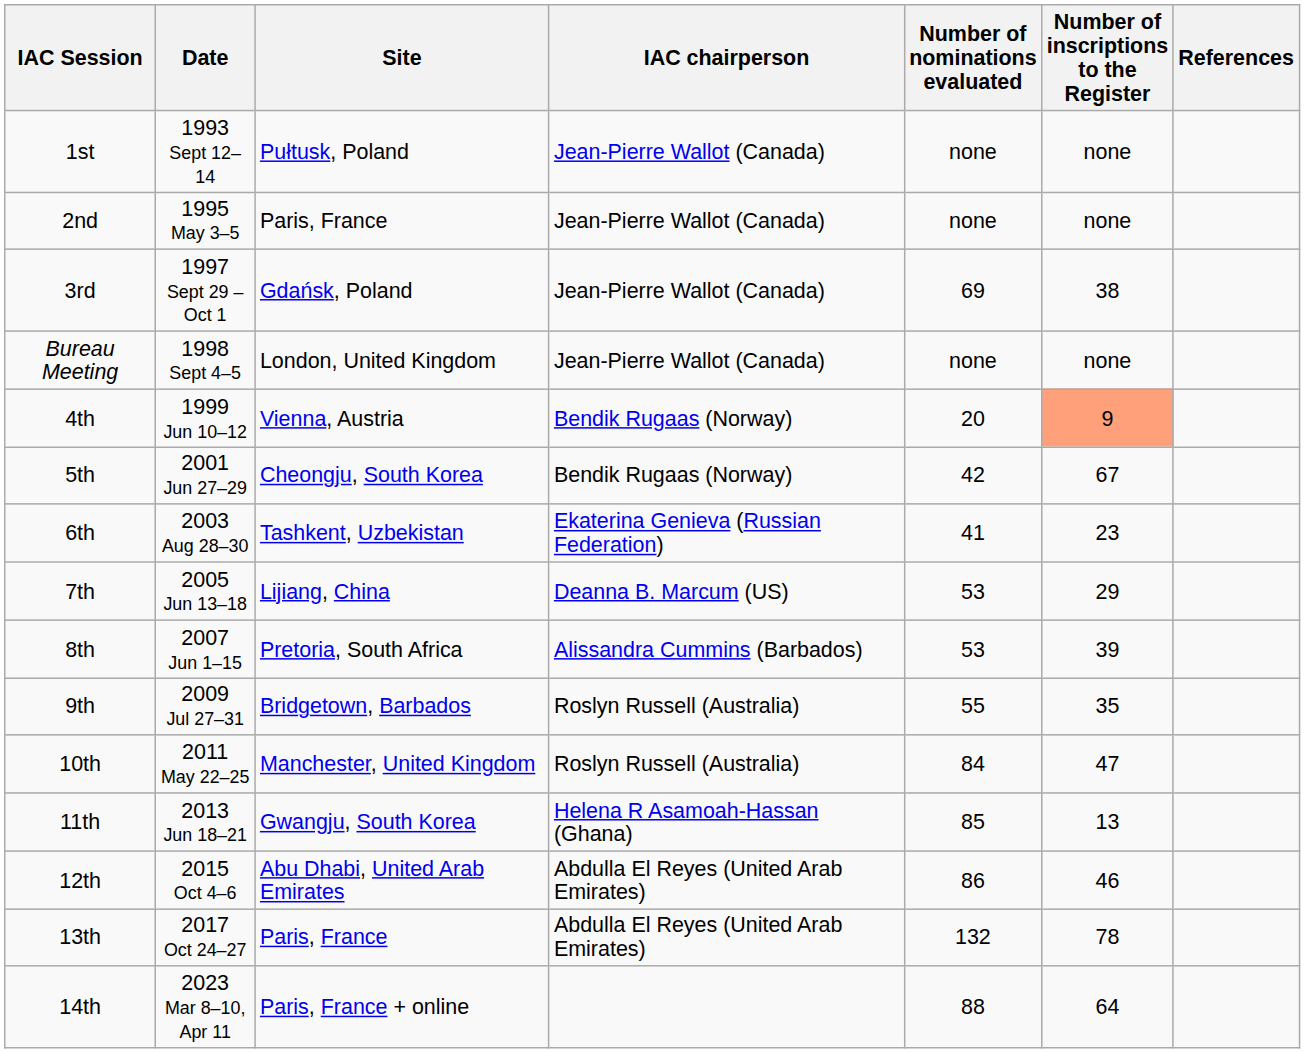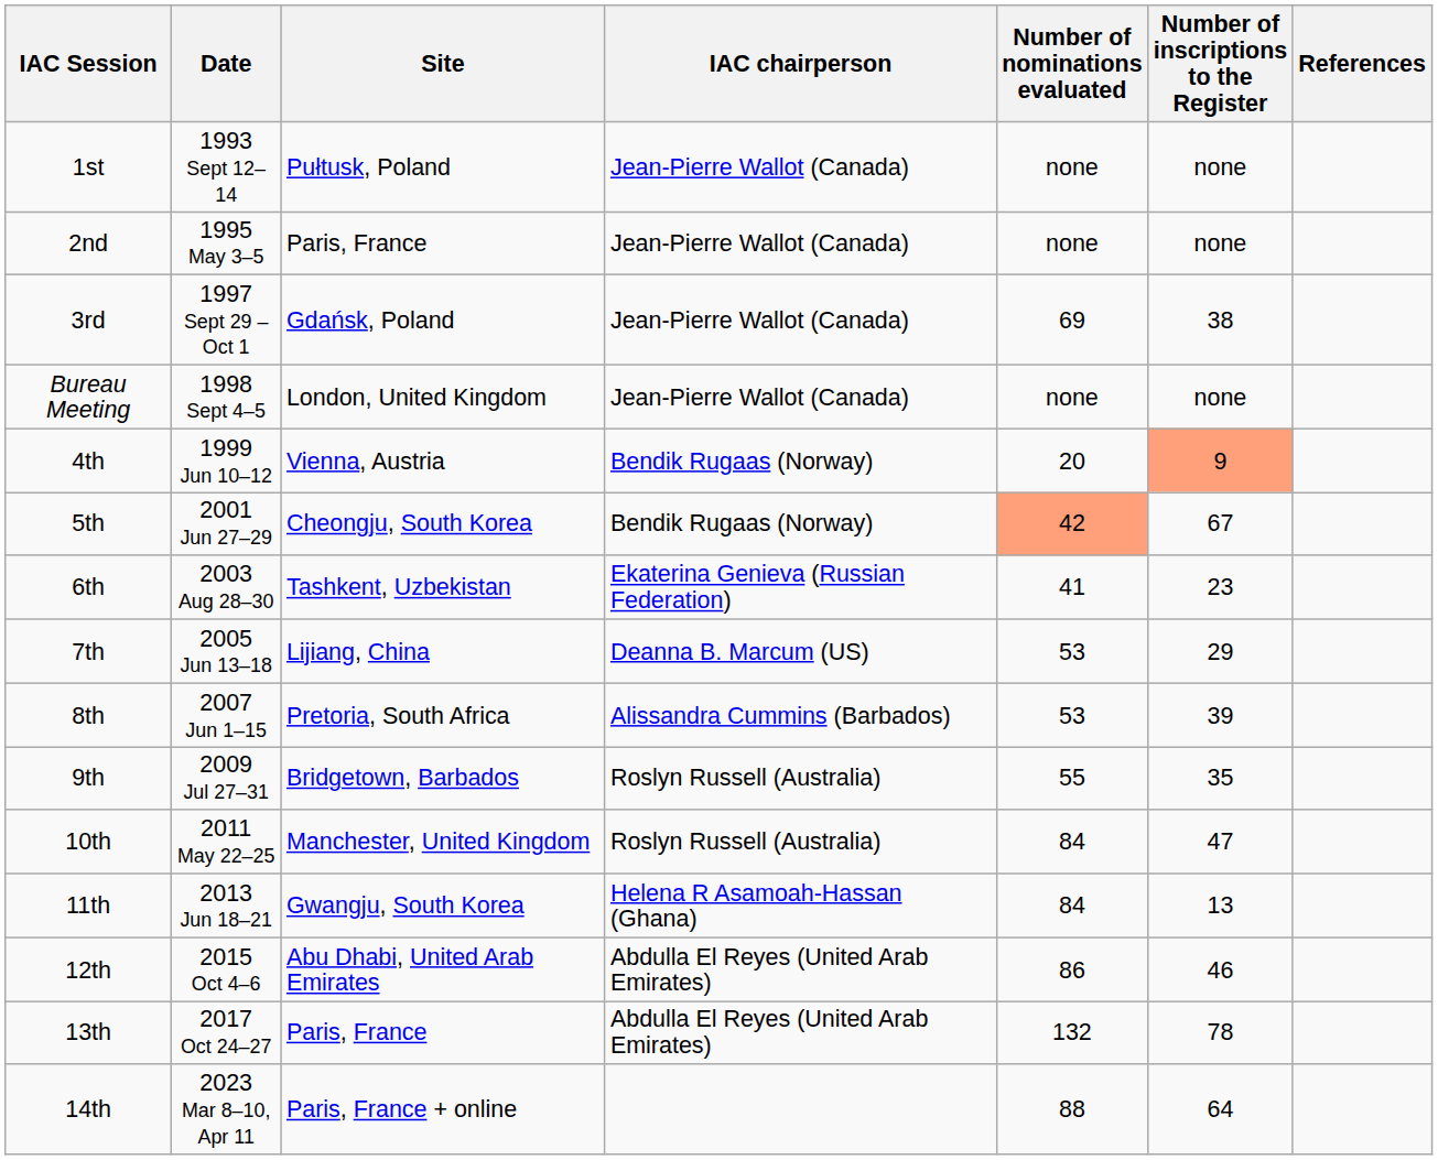 <table class="wikitable sortable" style="margin:0 1em 0 0; font-size:90%;">
 <tr style="background:#efefef;">
 <th>IAC Session</th>
 <th width="60">Date</th>
 <th>Site</th>
 <th>IAC chairperson</th>
 <th width="70">Number of nominations evaluated</th>
 <th width="70">Number of inscriptions to the Register</th>
 <th>References</th>
 </tr>
 <tr>
 <td style="text-align:center;">1st</td>
 <td style="text-align:center;">1993<br><small>Sept 12–14</small></td>
 <td><a href='#'>Pułtusk</a>, Poland</td>
 <td><a href='#'>Jean-Pierre Wallot</a> (Canada)</td>
 <td style="text-align:center;">none</td>
 <td style="text-align:center;">none</td>
 <td style="text-align:center;"></td>
 </tr>
 <tr>
 <td style="text-align:center;">2nd</td>
 <td style="text-align:center;">1995<br><small>May 3–5</small></td>
 <td>Paris, France</td>
 <td>Jean-Pierre Wallot (Canada)</td>
 <td style="text-align:center;">none</td>
 <td style="text-align:center;">none</td>
 <td style="text-align:center;"></td>
 </tr>
 <tr>
 <td style="text-align:center;">3rd</td>
 <td style="text-align:center;">1997<br><small>Sept 29 – Oct 1</small></td>
 <td><a href='#'>Gdańsk</a>, Poland</td>
 <td>Jean-Pierre Wallot (Canada)</td>
 <td style="text-align:center;">69</td>
 <td style="text-align:center;">38</td>
 <td style="text-align:center;"></td>
 </tr>
 <tr>
 <td style="text-align:center;"><em>Bureau Meeting</em></td>
 <td style="text-align:center;">1998<br><small>Sept 4–5</small></td>
 <td>London, United Kingdom</td>
 <td>Jean-Pierre Wallot (Canada)</td>
 <td style="text-align:center;">none</td>
 <td style="text-align:center;">none</td>
 <td style="text-align:center;"></td>
 </tr>
 <tr>
 <td style="text-align:center;">4th</td>
 <td style="text-align:center;">1999<br><small>Jun 10–12</small></td>
 <td><a href='#'>Vienna</a>, Austria</td>
 <td><a href='#'>Bendik Rugaas</a> (Norway)</td>
 <td style="text-align:center;">20</td>
 <td style="background: lightsalmon; text-align:center;">9</td>
 <td style="text-align:center;"></td>
 </tr>
 <tr>
 <td style="text-align:center;">5th</td>
 <td style="text-align:center;">2001<br><small>Jun 27–29</small></td>
 <td><a href='#'>Cheongju</a>, <a href='#'>South Korea</a></td>
 <td>Bendik Rugaas (Norway)</td>
-<td style="text-align:center;">42</td>
+<td style="background: lightsalmon; text-align:center;">42</td>
 <td style="text-align:center;">67</td>
 <td style="text-align:center;"></td>
 </tr>
 <tr>
 <td style="text-align:center;">6th</td>
 <td style="text-align:center;">2003<br><small>Aug 28–30</small></td>
 <td><a href='#'>Tashkent</a>, <a href='#'>Uzbekistan</a></td>
 <td><a href='#'>Ekaterina Genieva</a> (<a href='#'>Russian Federation</a>)</td>
 <td style="text-align:center;">41</td>
 <td style="text-align:center;">23</td>
 <td style="text-align:center;"></td>
 </tr>
 <tr>
 <td style="text-align:center;">7th</td>
 <td style="text-align:center;">2005<br><small>Jun 13–18</small></td>
 <td><a href='#'>Lijiang</a>, <a href='#'>China</a></td>
 <td><a href='#'>Deanna B. Marcum</a> (US)</td>
 <td style="text-align:center;">53</td>
 <td style="text-align:center;">29</td>
 <td style="text-align:center;"></td>
 </tr>
 <tr>
 <td style="text-align:center;">8th</td>
 <td style="text-align:center;">2007<br><small>Jun 1–15</small></td>
 <td><a href='#'>Pretoria</a>, South Africa</td>
 <td><a href='#'>Alissandra Cummins</a> (Barbados)</td>
 <td style="text-align:center;">53</td>
 <td style="text-align:center;">39</td>
 <td style="text-align:center;"></td>
 </tr>
 <tr>
 <td style="text-align:center;">9th</td>
 <td style="text-align:center;">2009<br><small>Jul 27–31</small></td>
 <td><a href='#'>Bridgetown</a>, <a href='#'>Barbados</a></td>
 <td>Roslyn Russell (Australia)</td>
 <td style="text-align:center;">55</td>
 <td style="text-align:center;">35</td>
 <td style="text-align:center;"></td>
 </tr>
 <tr>
 <td style="text-align:center;">10th</td>
 <td style="text-align:center;">2011<br><small>May 22–25</small></td>
 <td><a href='#'>Manchester</a>, <a href='#'>United Kingdom</a></td>
 <td>Roslyn Russell (Australia)</td>
 <td style="text-align:center;">84</td>
 <td style="text-align:center;">47</td>
 <td style="text-align:center;"></td>
 </tr>
 <tr>
 <td style="text-align:center;">11th</td>
 <td style="text-align:center;">2013<br><small>Jun 18–21</small></td>
 <td><a href='#'>Gwangju</a>, <a href='#'>South Korea</a></td>
 <td><a href='#'>Helena R Asamoah-Hassan</a> (Ghana)</td>
-<td style="text-align:center;">85</td>
+<td style="text-align:center;">84</td>
 <td style="text-align:center;">13</td>
 <td style="text-align:center;"></td>
 </tr>
 <tr>
 <td style="text-align:center;">12th</td>
 <td style="text-align:center;">2015<br><small>Oct 4–6</small></td>
 <td><a href='#'>Abu Dhabi</a>, <a href='#'>United Arab Emirates</a></td>
 <td>Abdulla El Reyes (United Arab Emirates)</td>
 <td style="text-align:center;">86</td>
 <td style="text-align:center;">46</td>
 <td style="text-align:center;"></td>
 </tr>
 <tr>
 <td style="text-align:center;">13th</td>
 <td style="text-align:center;">2017<br><small>Oct 24–27</small></td>
 <td><a href='#'>Paris</a>, <a href='#'>France</a></td>
 <td>Abdulla El Reyes (United Arab Emirates)</td>
 <td style="text-align:center;">132</td>
 <td style="text-align:center;">78</td>
 <td style="text-align:center;"></td>
 </tr>
 <tr>
 <td style="text-align:center;">14th</td>
 <td style="text-align:center;">2023<br><small>Mar 8–10,<br>Apr 11</small></td>
 <td><a href='#'>Paris</a>, <a href='#'>France</a> + online</td>
 <td></td>
 <td style="text-align:center;">88</td>
 <td style="text-align:center;">64</td>
 <td style="text-align:center;"></td>
 </tr>
 </table>
